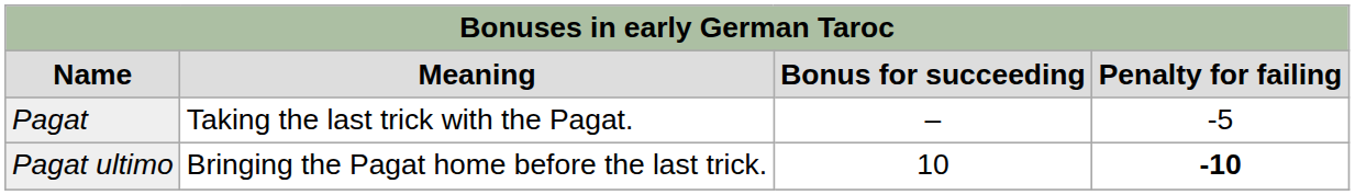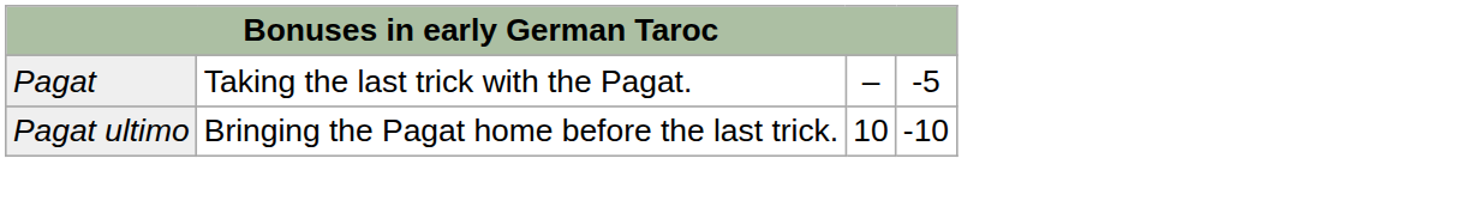 <table class="wikitable" align="float:left"  style="background-color:white">
 <tr style="background-color:#Acbfa3">
 <td colspan="4" align="center"><strong>Bonuses in early German Taroc</strong></td>
-</tr>
-<tr style="background: #DDDDDD;">
-<td align="center"><strong>Name</strong></td>
-<td align="center"><strong>Meaning</strong></td>
-<td align="center"><strong>Bonus for succeeding</strong></td>
-<td align="center"><strong>Penalty for failing</strong></td>
 </tr>
 <tr>
 <td style="background:#efefef;"><em>Pagat</em></td>
 <td>Taking the last trick with the Pagat.</td>
 <td align="center">–</td>
 <td align="center">-5</td>
 </tr>
 <tr>
 <td style="background:#efefef;"><em>Pagat ultimo</em></td>
 <td>Bringing the Pagat home before the last trick.</td>
 <td align="center">10</td>
-<td align="center"><strong>-10</strong></td>
+<td align="center">-10</td>
 </tr>
 </table>
